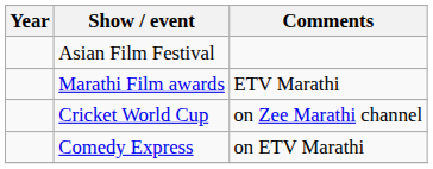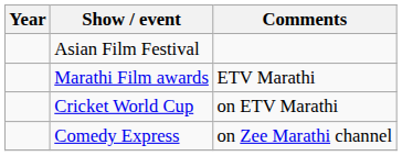 <table class="wikitable sortable">
 <tr>
 <th>Year</th>
 <th>Show / event</th>
 <th>Comments</th>
 </tr>
 <tr>
 <td></td>
 <td>Asian Film Festival</td>
 <td></td>
 </tr>
 <tr>
 <td></td>
 <td><a href='#'>Marathi Film awards</a></td>
 <td>ETV Marathi</td>
 </tr>
 <tr>
 <td></td>
 <td><a href='#'>Cricket World Cup</a></td>
-<td>on <a href='#'>Zee Marathi</a> channel</td>
+<td>on ETV Marathi </td>
 </tr>
 <tr>
 <td></td>
 <td><a href='#'>Comedy Express</a></td>
-<td>on ETV Marathi </td>
+<td>on <a href='#'>Zee Marathi</a> channel</td>
 </tr>
 <tr>
 </tr>
 </table>
